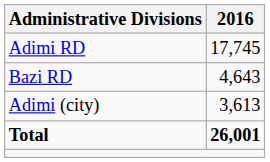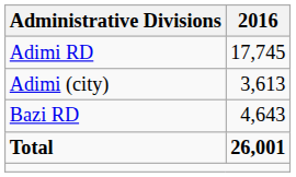 <table class="wikitable">
 <tr>
 <th>Administrative Divisions</th>
 <th>2016</th>
 </tr>
 <tr>
 <td><a href='#'>Adimi RD</a></td>
 <td style="text-align: right;">17,745</td>
 </tr>
 <tr>
+<td><a href='#'>Adimi</a> (city)</td>
+<td style="text-align: right;">3,613</td>
+</tr>
+<tr>
 <td><a href='#'>Bazi RD</a></td>
 <td style="text-align: right;">4,643</td>
-</tr>
-<tr>
-<td><a href='#'>Adimi</a> (city)</td>
-<td style="text-align: right;">3,613</td>
 </tr>
 <tr>
 <td><strong>Total</strong></td>
 <td style="text-align: right;"><strong>26,001</strong></td>
 </tr>
 <tr>
 <td colspan=2></td>
 </tr>
 </table>
